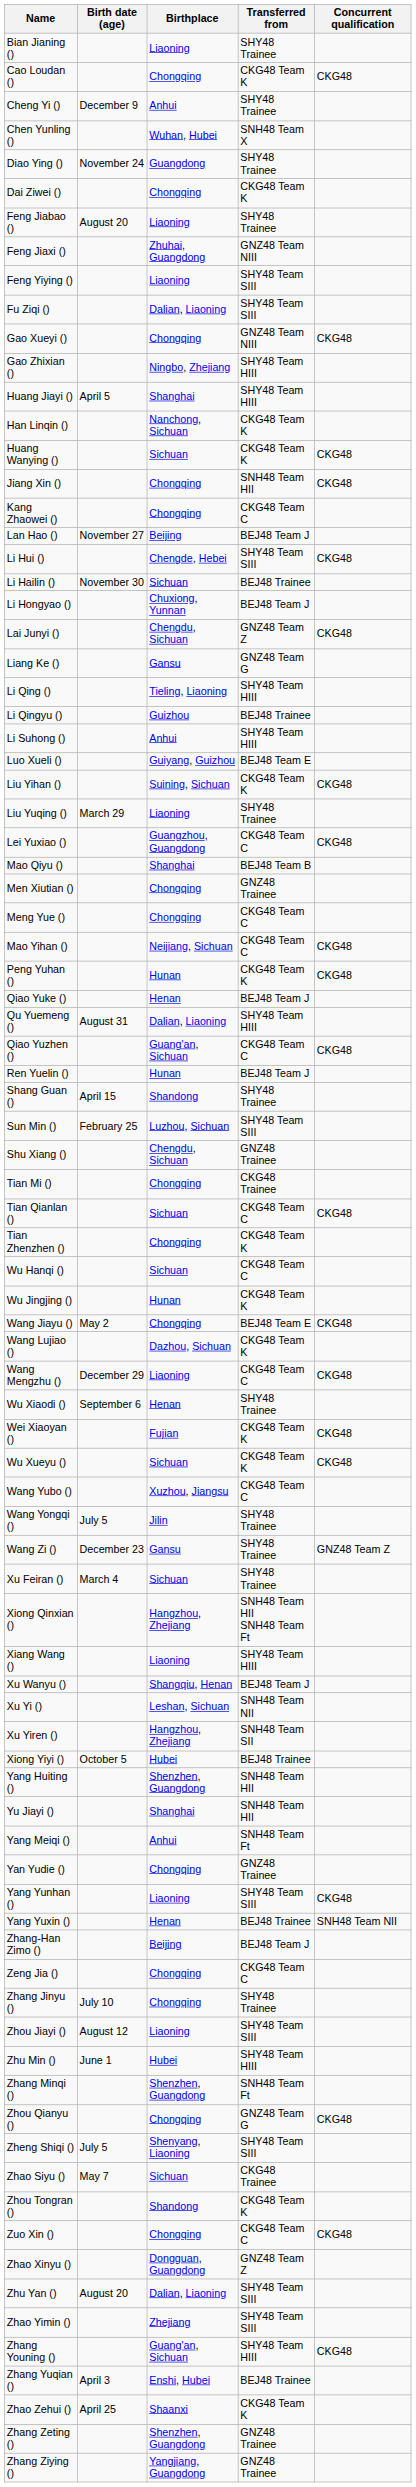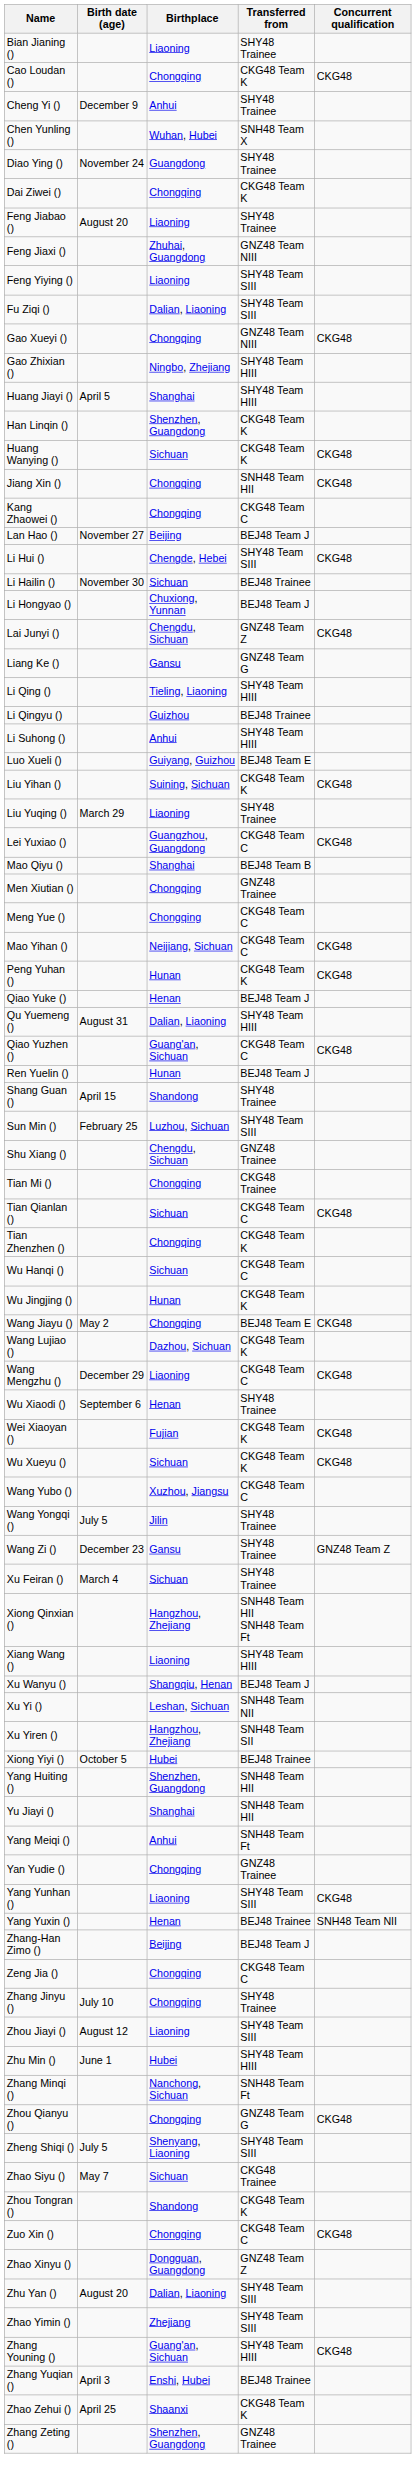 <table class="wikitable sortable">
 <tr>
 <th>Name</th>
 <th>Birth date (age)</th>
 <th>Birthplace</th>
 <th>Transferred from</th>
 <th>Concurrent qualification</th>
 </tr>
 <tr>
 <td>Bian Jianing ()</td>
 <td></td>
 <td><a href='#'>Liaoning</a></td>
 <td>SHY48 Trainee</td>
 <td></td>
 </tr>
 <tr>
 <td>Cao Loudan ()</td>
 <td></td>
 <td><a href='#'>Chongqing</a></td>
 <td>CKG48 Team K</td>
 <td>CKG48</td>
 </tr>
 <tr>
 <td>Cheng Yi () </td>
 <td>December 9</td>
 <td><a href='#'>Anhui</a></td>
 <td>SHY48 Trainee</td>
 <td></td>
 </tr>
 <tr>
 <td>Chen Yunling () </td>
 <td></td>
 <td><a href='#'>Wuhan</a>, <a href='#'>Hubei</a></td>
 <td>SNH48 Team X</td>
 <td></td>
 </tr>
 <tr>
 <td>Diao Ying () </td>
 <td>November 24</td>
 <td><a href='#'>Guangdong</a></td>
 <td>SHY48 Trainee</td>
 <td></td>
 </tr>
 <tr>
 <td>Dai Ziwei () </td>
 <td></td>
 <td><a href='#'>Chongqing</a></td>
 <td>CKG48 Team K</td>
 <td></td>
 </tr>
 <tr>
 <td>Feng Jiabao ()</td>
 <td>August 20</td>
 <td><a href='#'>Liaoning</a></td>
 <td>SHY48 Trainee</td>
 <td></td>
 </tr>
 <tr>
 <td>Feng Jiaxi () </td>
 <td></td>
 <td><a href='#'>Zhuhai</a>, <a href='#'>Guangdong</a></td>
 <td>GNZ48 Team NIII</td>
 <td></td>
 </tr>
 <tr>
 <td>Feng Yiying () </td>
 <td></td>
 <td><a href='#'>Liaoning</a></td>
 <td>SHY48 Team SIII</td>
 <td></td>
 </tr>
 <tr>
 <td>Fu Ziqi () </td>
 <td></td>
 <td><a href='#'>Dalian</a>, <a href='#'>Liaoning</a></td>
 <td>SHY48 Team SIII</td>
 <td></td>
 </tr>
 <tr>
 <td>Gao Xueyi ()</td>
 <td></td>
 <td><a href='#'>Chongqing</a></td>
 <td>GNZ48 Team NIII</td>
 <td>CKG48</td>
 </tr>
 <tr>
 <td>Gao Zhixian () </td>
 <td></td>
 <td><a href='#'>Ningbo</a>, <a href='#'>Zhejiang</a></td>
 <td>SHY48 Team HIII</td>
 <td></td>
 </tr>
 <tr>
 <td>Huang Jiayi () </td>
 <td>April 5</td>
 <td><a href='#'>Shanghai</a></td>
 <td>SHY48 Team HIII</td>
 <td></td>
 </tr>
 <tr>
 <td>Han Linqin () </td>
 <td></td>
-<td><a href='#'>Nanchong</a>, <a href='#'>Sichuan</a></td>
+<td><a href='#'>Shenzhen</a>, <a href='#'>Guangdong</a></td>
 <td>CKG48 Team K</td>
 <td></td>
 </tr>
 <tr>
 <td>Huang Wanying ()</td>
 <td></td>
 <td><a href='#'>Sichuan</a></td>
 <td>CKG48 Team K</td>
 <td>CKG48</td>
 </tr>
 <tr>
 <td>Jiang Xin ()</td>
 <td></td>
 <td><a href='#'>Chongqing</a></td>
 <td>SNH48 Team HII</td>
 <td>CKG48</td>
 </tr>
 <tr>
 <td>Kang Zhaowei () </td>
 <td></td>
 <td><a href='#'>Chongqing</a></td>
 <td>CKG48 Team C</td>
 <td></td>
 </tr>
 <tr>
 <td>Lan Hao ()</td>
 <td>November 27</td>
 <td><a href='#'>Beijing</a></td>
 <td>BEJ48 Team J</td>
 <td></td>
 </tr>
 <tr>
 <td>Li Hui ()</td>
 <td></td>
 <td><a href='#'>Chengde</a>, <a href='#'>Hebei</a></td>
 <td>SHY48 Team SIII</td>
 <td>CKG48</td>
 </tr>
 <tr>
 <td>Li Hailin () </td>
 <td>November 30</td>
 <td><a href='#'>Sichuan</a></td>
 <td>BEJ48 Trainee</td>
 <td></td>
 </tr>
 <tr>
 <td>Li Hongyao ()</td>
 <td></td>
 <td><a href='#'>Chuxiong</a>, <a href='#'>Yunnan</a></td>
 <td>BEJ48 Team J</td>
 <td></td>
 </tr>
 <tr>
 <td>Lai Junyi ()</td>
 <td></td>
 <td><a href='#'>Chengdu</a>, <a href='#'>Sichuan</a></td>
 <td>GNZ48 Team Z</td>
 <td>CKG48</td>
 </tr>
 <tr>
 <td>Liang Ke () </td>
 <td></td>
 <td><a href='#'>Gansu</a></td>
 <td>GNZ48 Team G</td>
 <td></td>
 </tr>
 <tr>
 <td>Li Qing () </td>
 <td></td>
 <td><a href='#'>Tieling</a>, <a href='#'>Liaoning</a></td>
 <td>SHY48 Team HIII</td>
 <td></td>
 </tr>
 <tr>
 <td>Li Qingyu () </td>
 <td></td>
 <td><a href='#'>Guizhou</a></td>
 <td>BEJ48 Trainee</td>
 <td></td>
 </tr>
 <tr>
 <td>Li Suhong ()</td>
 <td></td>
 <td><a href='#'>Anhui</a></td>
 <td>SHY48 Team HIII</td>
 <td></td>
 </tr>
 <tr>
 <td>Luo Xueli () </td>
 <td></td>
 <td><a href='#'>Guiyang</a>, <a href='#'>Guizhou</a></td>
 <td>BEJ48 Team E</td>
 <td></td>
 </tr>
 <tr>
 <td>Liu Yihan () </td>
 <td></td>
 <td><a href='#'>Suining</a>, <a href='#'>Sichuan</a></td>
 <td>CKG48 Team K</td>
 <td>CKG48</td>
 </tr>
 <tr>
 <td>Liu Yuqing ()</td>
 <td>March 29</td>
 <td><a href='#'>Liaoning</a></td>
 <td>SHY48 Trainee</td>
 <td></td>
 </tr>
 <tr>
 <td>Lei Yuxiao ()</td>
 <td></td>
 <td><a href='#'>Guangzhou</a>, <a href='#'>Guangdong</a></td>
 <td>CKG48 Team C</td>
 <td>CKG48</td>
 </tr>
 <tr>
 <td>Mao Qiyu () </td>
 <td></td>
 <td><a href='#'>Shanghai</a></td>
 <td>BEJ48 Team B</td>
 <td></td>
 </tr>
 <tr>
 <td>Men Xiutian () </td>
 <td></td>
 <td><a href='#'>Chongqing</a></td>
 <td>GNZ48 Trainee</td>
 <td></td>
 </tr>
 <tr>
 <td>Meng Yue () </td>
 <td></td>
 <td><a href='#'>Chongqing</a></td>
 <td>CKG48 Team C</td>
 <td></td>
 </tr>
 <tr>
 <td>Mao Yihan ()</td>
 <td></td>
 <td><a href='#'>Neijiang</a>, <a href='#'>Sichuan</a></td>
 <td>CKG48 Team C</td>
 <td>CKG48</td>
 </tr>
 <tr>
 <td>Peng Yuhan ()</td>
 <td></td>
 <td><a href='#'>Hunan</a></td>
 <td>CKG48 Team K</td>
 <td>CKG48</td>
 </tr>
 <tr>
 <td>Qiao Yuke ()</td>
 <td></td>
 <td><a href='#'>Henan</a></td>
 <td>BEJ48 Team J</td>
 <td></td>
 </tr>
 <tr>
 <td>Qu Yuemeng () </td>
 <td>August 31</td>
 <td><a href='#'>Dalian</a>, <a href='#'>Liaoning</a></td>
 <td>SHY48 Team HIII</td>
 <td></td>
 </tr>
 <tr>
 <td>Qiao Yuzhen ()</td>
 <td></td>
 <td><a href='#'>Guang'an</a>, <a href='#'>Sichuan</a></td>
 <td>CKG48 Team C</td>
 <td>CKG48</td>
 </tr>
 <tr>
 <td>Ren Yuelin () </td>
 <td></td>
 <td><a href='#'>Hunan</a></td>
 <td>BEJ48 Team J</td>
 <td></td>
 </tr>
 <tr>
 <td>Shang Guan ()</td>
 <td>April 15</td>
 <td><a href='#'>Shandong</a></td>
 <td>SHY48 Trainee</td>
 <td></td>
 </tr>
 <tr>
 <td>Sun Min () </td>
 <td>February 25</td>
 <td><a href='#'>Luzhou</a>, <a href='#'>Sichuan</a></td>
 <td>SHY48 Team SIII</td>
 <td></td>
 </tr>
 <tr>
 <td>Shu Xiang () </td>
 <td></td>
 <td><a href='#'>Chengdu</a>, <a href='#'>Sichuan</a></td>
 <td>GNZ48 Trainee</td>
 <td></td>
 </tr>
 <tr>
 <td>Tian Mi () </td>
 <td></td>
 <td><a href='#'>Chongqing</a></td>
 <td>CKG48 Trainee</td>
 <td></td>
 </tr>
 <tr>
 <td>Tian Qianlan ()</td>
 <td></td>
 <td><a href='#'>Sichuan</a></td>
 <td>CKG48 Team C</td>
 <td>CKG48</td>
 </tr>
 <tr>
 <td>Tian Zhenzhen () </td>
 <td></td>
 <td><a href='#'>Chongqing</a></td>
 <td>CKG48 Team K</td>
 <td></td>
 </tr>
 <tr>
 <td>Wu Hanqi () </td>
 <td></td>
 <td><a href='#'>Sichuan</a></td>
 <td>CKG48 Team C</td>
 <td></td>
 </tr>
 <tr>
 <td>Wu Jingjing () </td>
 <td></td>
 <td><a href='#'>Hunan</a></td>
 <td>CKG48 Team K</td>
 <td></td>
 </tr>
 <tr>
 <td>Wang Jiayu () </td>
 <td>May 2</td>
 <td><a href='#'>Chongqing</a></td>
 <td>BEJ48 Team E</td>
 <td>CKG48</td>
 </tr>
 <tr>
 <td>Wang Lujiao () </td>
 <td></td>
 <td><a href='#'>Dazhou</a>, <a href='#'>Sichuan</a></td>
 <td>CKG48 Team K</td>
 <td></td>
 </tr>
 <tr>
 <td>Wang Mengzhu ()</td>
 <td>December 29</td>
 <td><a href='#'>Liaoning</a></td>
 <td>CKG48 Team C</td>
 <td>CKG48</td>
 </tr>
 <tr>
 <td>Wu Xiaodi ()</td>
 <td>September 6</td>
 <td><a href='#'>Henan</a></td>
 <td>SHY48 Trainee</td>
 <td></td>
 </tr>
 <tr>
 <td>Wei Xiaoyan ()</td>
 <td></td>
 <td><a href='#'>Fujian</a></td>
 <td>CKG48 Team K</td>
 <td>CKG48</td>
 </tr>
 <tr>
 <td>Wu Xueyu ()</td>
 <td></td>
 <td><a href='#'>Sichuan</a></td>
 <td>CKG48 Team K</td>
 <td>CKG48</td>
 </tr>
 <tr>
 <td>Wang Yubo () </td>
 <td></td>
 <td><a href='#'>Xuzhou</a>, <a href='#'>Jiangsu</a></td>
 <td>CKG48 Team C</td>
 <td></td>
 </tr>
 <tr>
 <td>Wang Yongqi () </td>
 <td>July 5</td>
 <td><a href='#'>Jilin</a></td>
 <td>SHY48 Trainee</td>
 <td></td>
 </tr>
 <tr>
 <td>Wang Zi ()</td>
 <td>December 23</td>
 <td><a href='#'>Gansu</a></td>
 <td>SHY48 Trainee</td>
 <td>GNZ48 Team Z</td>
 </tr>
 <tr>
 <td>Xu Feiran () </td>
 <td>March 4</td>
 <td><a href='#'>Sichuan</a></td>
 <td>SHY48 Trainee</td>
 <td></td>
 </tr>
 <tr>
 <td>Xiong Qinxian ()</td>
 <td></td>
 <td><a href='#'>Hangzhou</a>, <a href='#'>Zhejiang</a></td>
 <td>SNH48 Team HII<br>SNH48 Team Ft</td>
 <td></td>
 </tr>
 <tr>
 <td>Xiang Wang () </td>
 <td></td>
 <td><a href='#'>Liaoning</a></td>
 <td>SHY48 Team HIII</td>
 <td></td>
 </tr>
 <tr>
 <td>Xu Wanyu () </td>
 <td></td>
 <td><a href='#'>Shangqiu</a>, <a href='#'>Henan</a></td>
 <td>BEJ48 Team J</td>
 <td></td>
 </tr>
 <tr>
 <td>Xu Yi ()</td>
 <td></td>
 <td><a href='#'>Leshan</a>, <a href='#'>Sichuan</a></td>
 <td>SNH48 Team NII</td>
 <td></td>
 </tr>
 <tr>
 <td>Xu Yiren () </td>
 <td></td>
 <td><a href='#'>Hangzhou</a>, <a href='#'>Zhejiang</a></td>
 <td>SNH48 Team SII</td>
 <td></td>
 </tr>
 <tr>
 <td>Xiong Yiyi () </td>
 <td>October 5</td>
 <td><a href='#'>Hubei</a></td>
 <td>BEJ48 Trainee</td>
 <td></td>
 </tr>
 <tr>
 <td>Yang Huiting () </td>
 <td></td>
 <td><a href='#'>Shenzhen</a>, <a href='#'>Guangdong</a></td>
 <td>SNH48 Team HII</td>
 <td></td>
 </tr>
 <tr>
 <td>Yu Jiayi () </td>
 <td></td>
 <td><a href='#'>Shanghai</a></td>
 <td>SNH48 Team HII</td>
 <td></td>
 </tr>
 <tr>
 <td>Yang Meiqi () </td>
 <td></td>
 <td><a href='#'>Anhui</a></td>
 <td>SNH48 Team Ft</td>
 <td></td>
 </tr>
 <tr>
 <td>Yan Yudie () </td>
 <td></td>
 <td><a href='#'>Chongqing</a></td>
 <td>GNZ48 Trainee</td>
 <td></td>
 </tr>
 <tr>
 <td>Yang Yunhan ()</td>
 <td></td>
 <td><a href='#'>Liaoning</a></td>
 <td>SHY48 Team SIII</td>
 <td>CKG48</td>
 </tr>
 <tr>
 <td>Yang Yuxin ()</td>
 <td></td>
 <td><a href='#'>Henan</a></td>
 <td>BEJ48 Trainee</td>
 <td>SNH48 Team NII</td>
 </tr>
 <tr>
 <td>Zhang-Han Zimo ()</td>
 <td></td>
 <td><a href='#'>Beijing</a></td>
 <td>BEJ48 Team J</td>
 <td></td>
 </tr>
 <tr>
 <td>Zeng Jia () </td>
 <td></td>
 <td><a href='#'>Chongqing</a></td>
 <td>CKG48 Team C</td>
 <td></td>
 </tr>
 <tr>
 <td>Zhang Jinyu () </td>
 <td>July 10</td>
 <td><a href='#'>Chongqing</a></td>
 <td>SHY48 Trainee</td>
 <td></td>
 </tr>
 <tr>
 <td>Zhou Jiayi () </td>
 <td>August 12</td>
 <td><a href='#'>Liaoning</a></td>
 <td>SHY48 Team SIII</td>
 <td></td>
 </tr>
 <tr>
 <td>Zhu Min () </td>
 <td>June 1</td>
 <td><a href='#'>Hubei</a></td>
 <td>SHY48 Team HIII</td>
 <td></td>
 </tr>
 <tr>
 <td>Zhang Minqi () </td>
 <td></td>
-<td><a href='#'>Shenzhen</a>, <a href='#'>Guangdong</a></td>
+<td><a href='#'>Nanchong</a>, <a href='#'>Sichuan</a></td>
 <td>SNH48 Team Ft</td>
 <td></td>
 </tr>
 <tr>
 <td>Zhou Qianyu () </td>
 <td></td>
 <td><a href='#'>Chongqing</a></td>
 <td>GNZ48 Team G</td>
 <td>CKG48</td>
 </tr>
 <tr>
 <td>Zheng Shiqi ()</td>
 <td>July 5</td>
 <td><a href='#'>Shenyang</a>, <a href='#'>Liaoning</a></td>
 <td>SHY48 Team SIII</td>
 <td></td>
 </tr>
 <tr>
 <td>Zhao Siyu () </td>
 <td>May 7</td>
 <td><a href='#'>Sichuan</a></td>
 <td>CKG48 Trainee</td>
 <td></td>
 </tr>
 <tr>
 <td>Zhou Tongran () </td>
 <td></td>
 <td><a href='#'>Shandong</a></td>
 <td>CKG48 Team K</td>
 <td></td>
 </tr>
 <tr>
 <td>Zuo Xin ()</td>
 <td></td>
 <td><a href='#'>Chongqing</a></td>
 <td>CKG48 Team C</td>
 <td>CKG48</td>
 </tr>
 <tr>
 <td>Zhao Xinyu () </td>
 <td></td>
 <td><a href='#'>Dongguan</a>, <a href='#'>Guangdong</a></td>
 <td>GNZ48 Team Z</td>
 <td></td>
 </tr>
 <tr>
 <td>Zhu Yan ()</td>
 <td>August 20</td>
 <td><a href='#'>Dalian</a>, <a href='#'>Liaoning</a></td>
 <td>SHY48 Team SIII</td>
 <td></td>
 </tr>
 <tr>
 <td>Zhao Yimin () </td>
 <td></td>
 <td><a href='#'>Zhejiang</a></td>
 <td>SHY48 Team SIII</td>
 <td></td>
 </tr>
 <tr>
 <td>Zhang Youning () </td>
 <td></td>
 <td><a href='#'>Guang'an</a>, <a href='#'>Sichuan</a></td>
 <td>SHY48 Team HIII</td>
 <td>CKG48</td>
 </tr>
 <tr>
 <td>Zhang Yuqian () </td>
 <td>April 3</td>
 <td><a href='#'>Enshi</a>, <a href='#'>Hubei</a></td>
 <td>BEJ48 Trainee</td>
 <td></td>
 </tr>
 <tr>
 <td>Zhao Zehui () </td>
 <td>April 25</td>
 <td><a href='#'>Shaanxi</a></td>
 <td>CKG48 Team K</td>
 <td></td>
 </tr>
 <tr>
 <td>Zhang Zeting () </td>
 <td></td>
 <td><a href='#'>Shenzhen</a>, <a href='#'>Guangdong</a></td>
 <td>GNZ48 Trainee</td>
 <td></td>
 </tr>
-<tr>
-<td>Zhang Ziying () </td>
-<td></td>
-<td><a href='#'>Yangjiang</a>, <a href='#'>Guangdong</a></td>
-<td>GNZ48 Trainee</td>
-<td></td>
-</tr>
 </table>
